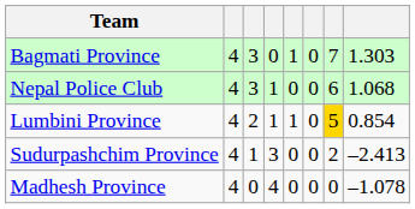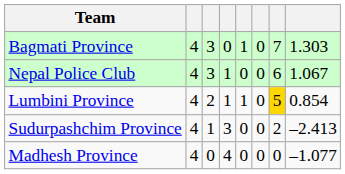 <table class="wikitable">
 <tr>
 <th>Team</th>
 <th></th>
 <th></th>
 <th></th>
 <th></th>
 <th></th>
 <th></th>
 <th></th>
 </tr>
 <tr style="background:#cfc">
 <td><a href='#'>Bagmati Province</a></td>
 <td>4</td>
 <td>3</td>
 <td>0</td>
 <td>1</td>
 <td>0</td>
 <td>7</td>
 <td>1.303</td>
 </tr>
 <tr style="background:#cfc">
 <td><a href='#'>Nepal Police Club</a></td>
 <td>4</td>
 <td>3</td>
 <td>1</td>
 <td>0</td>
 <td>0</td>
 <td>6</td>
-<td>1.068</td>
+<td>1.067</td>
 </tr>
 <tr>
 <td><a href='#'>Lumbini Province</a></td>
 <td>4</td>
 <td>2</td>
 <td>1</td>
 <td>1</td>
 <td>0</td>
 <td style="background: gold;">5</td>
 <td>0.854</td>
 </tr>
 <tr>
 <td><a href='#'>Sudurpashchim Province</a></td>
 <td>4</td>
 <td>1</td>
 <td>3</td>
 <td>0</td>
 <td>0</td>
 <td>2</td>
 <td>–2.413</td>
 </tr>
 <tr>
 <td><a href='#'>Madhesh Province</a></td>
 <td>4</td>
 <td>0</td>
 <td>4</td>
 <td>0</td>
 <td>0</td>
 <td>0</td>
-<td>–1.078</td>
+<td>–1.077</td>
 </tr>
 </table>
